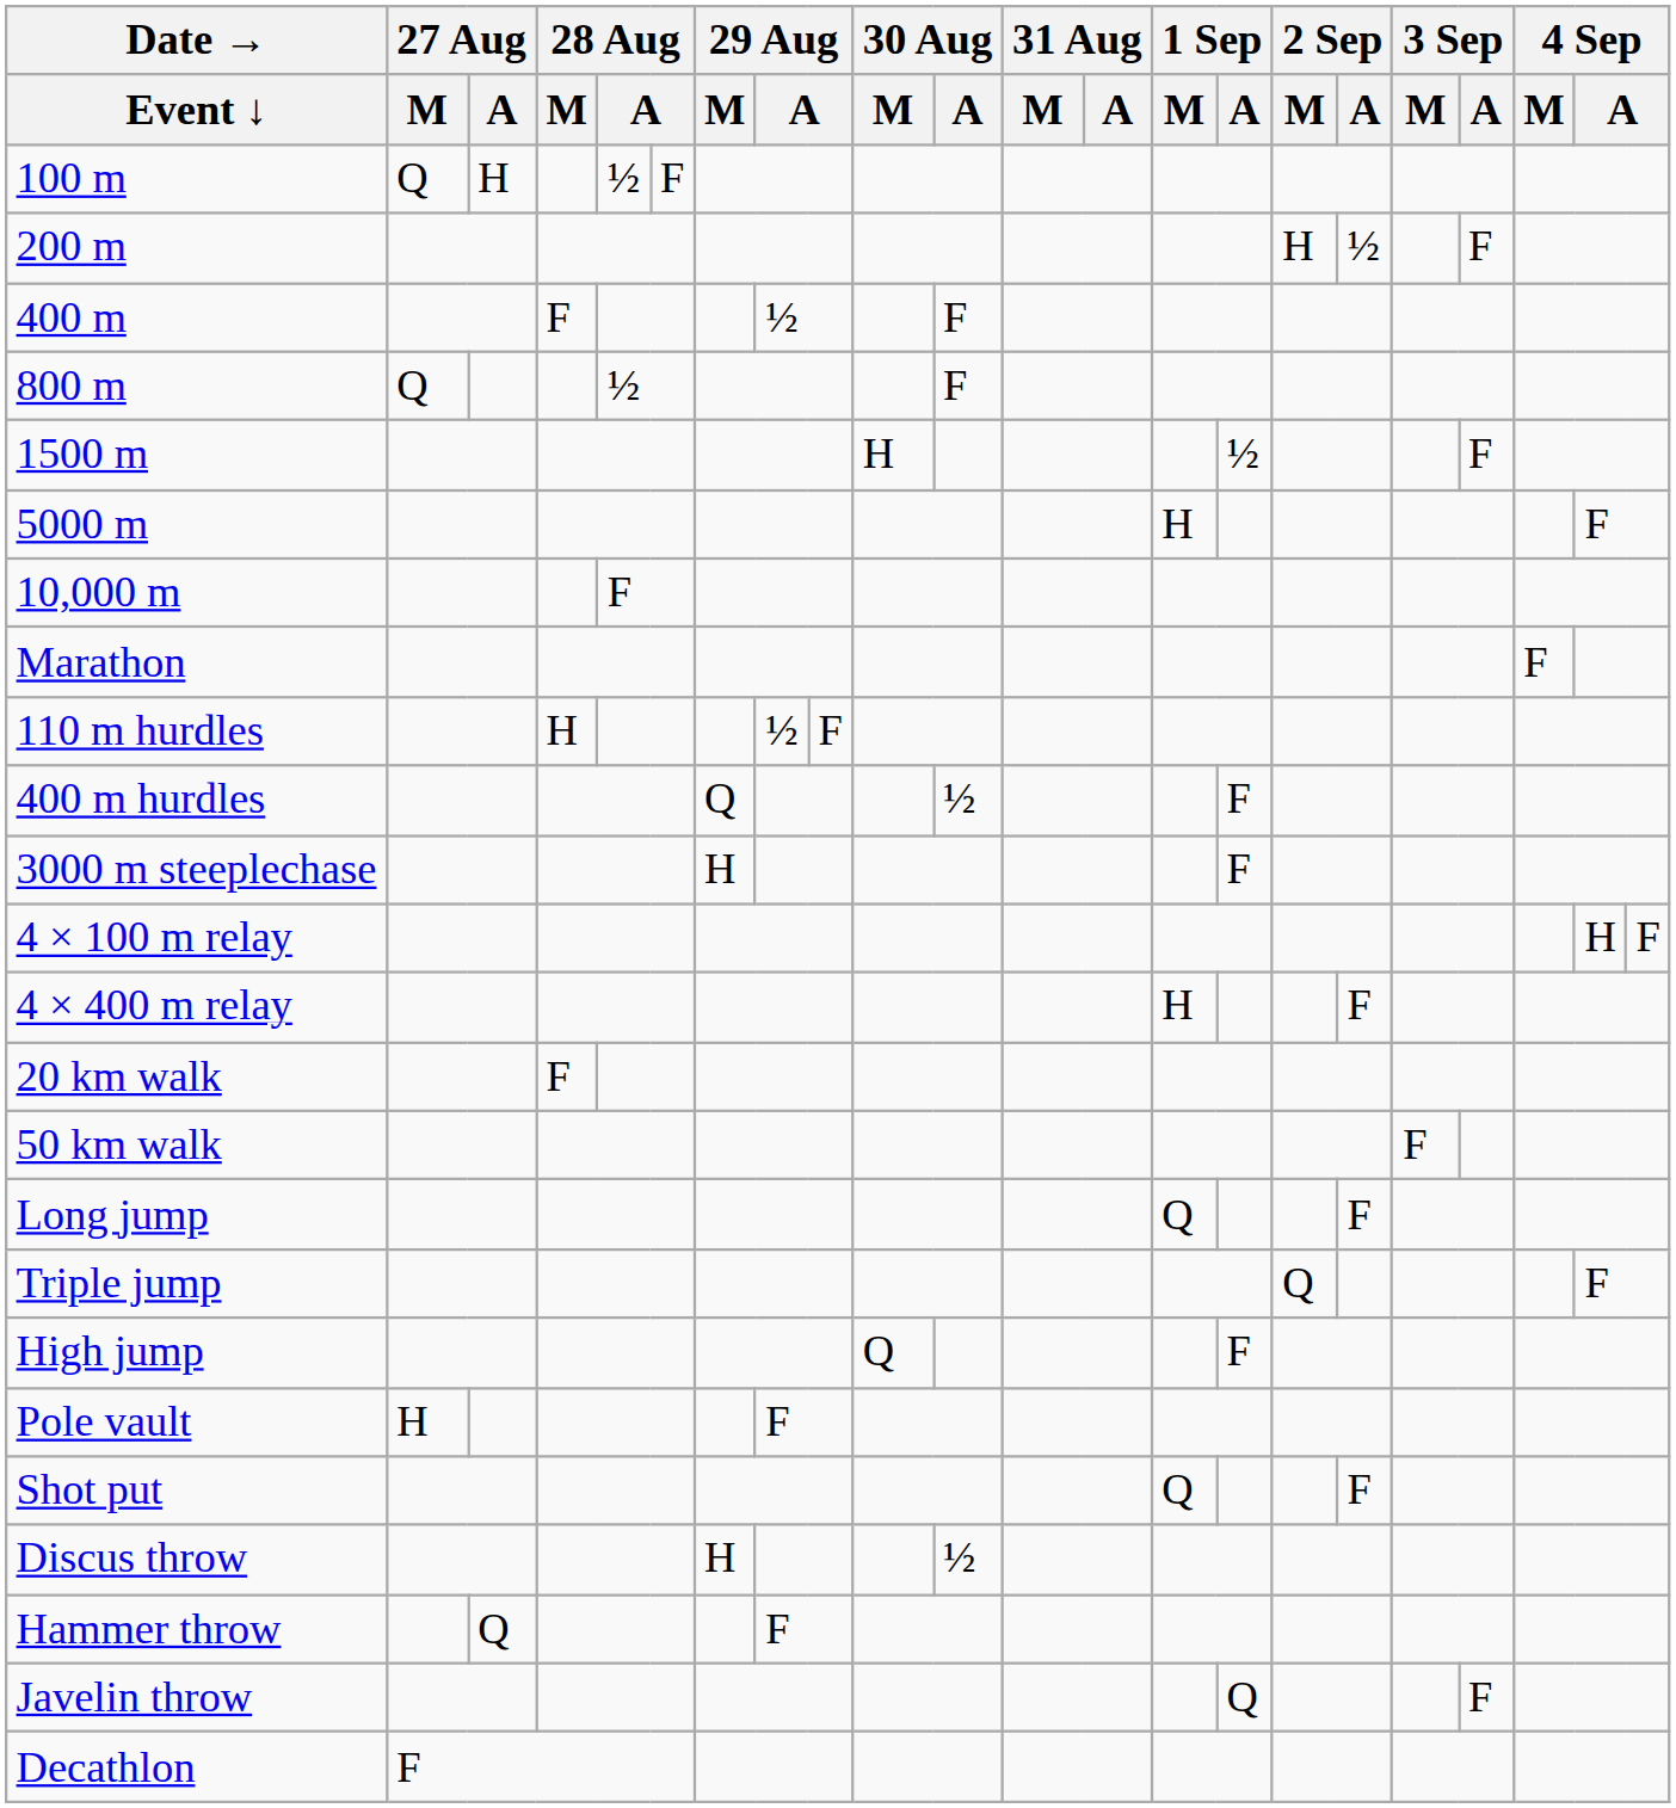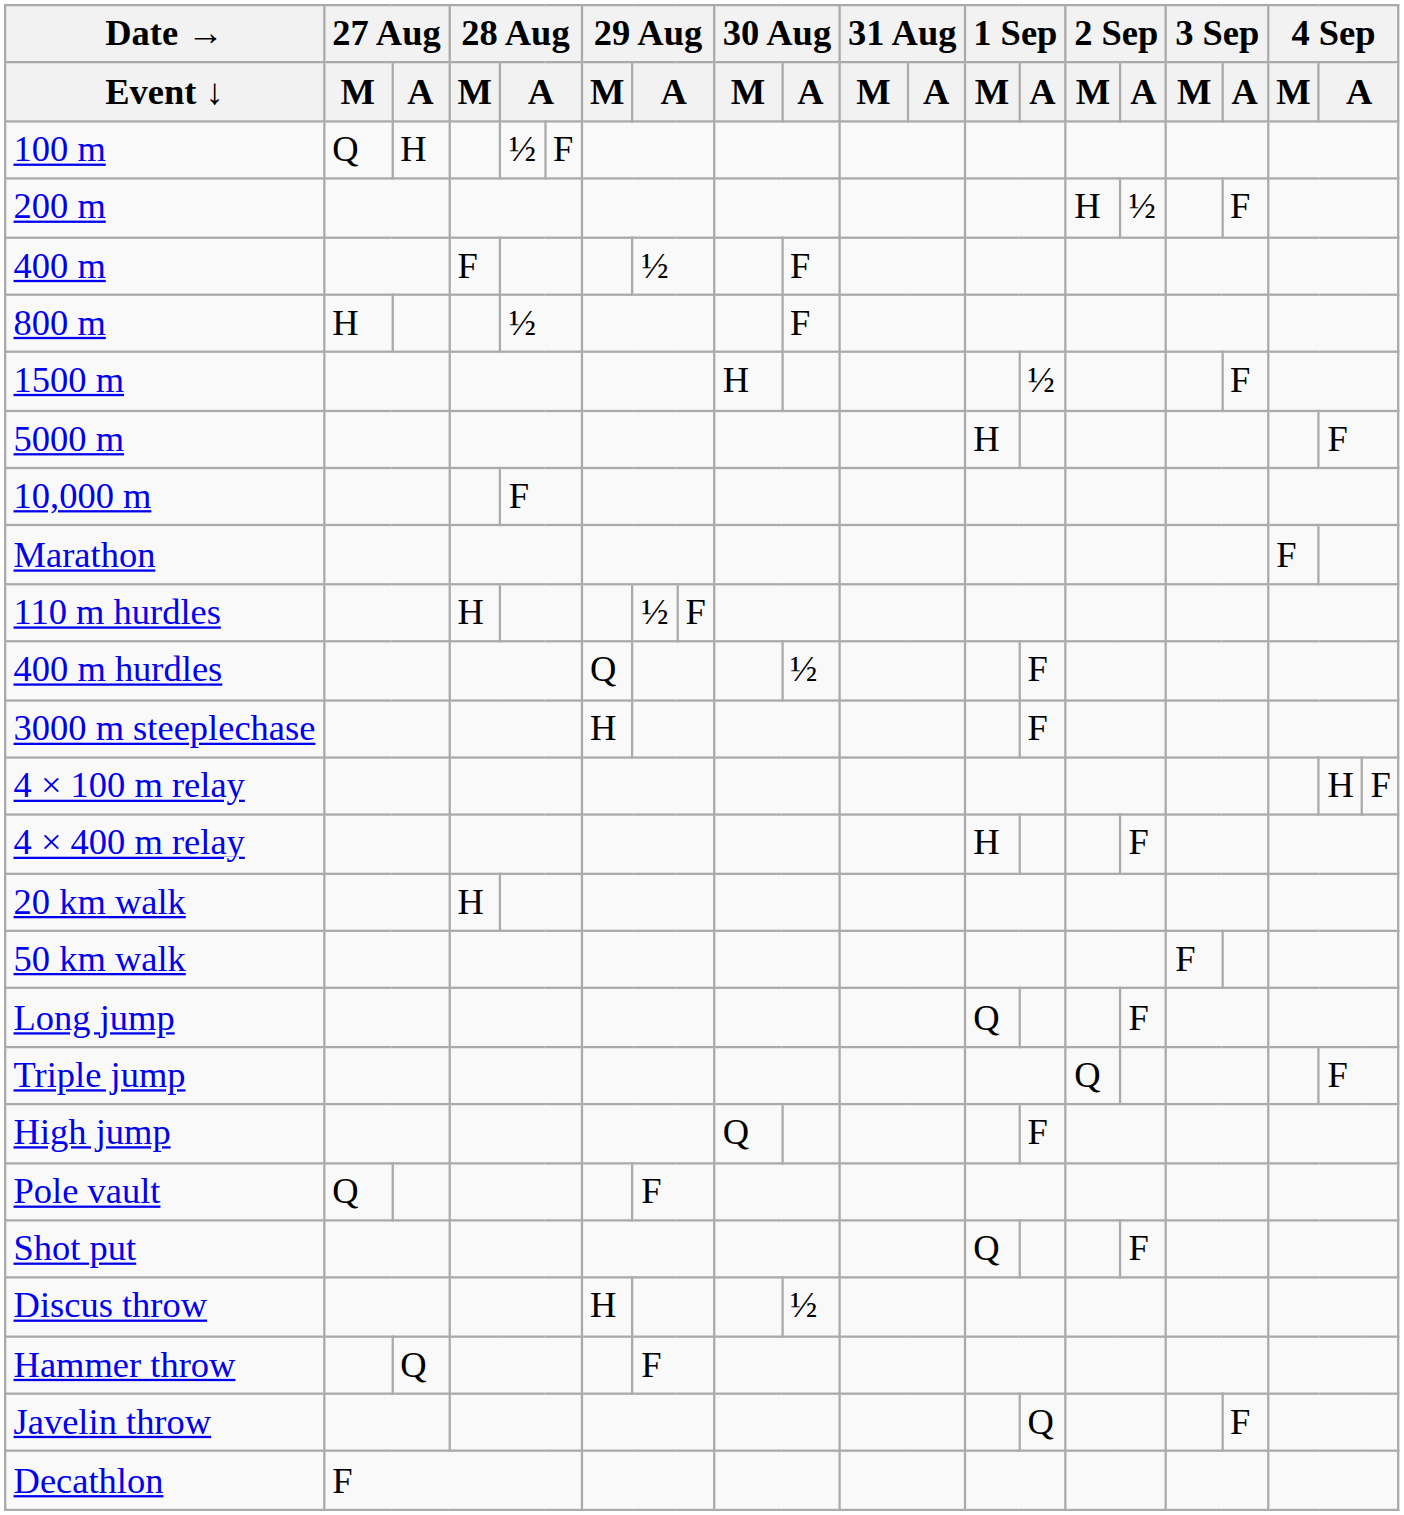 <table class="wikitable athletics-schedule">
 <tr>
 <th>Date →</th>
 <th colspan="2">27 Aug</th>
 <th colspan="3">28 Aug</th>
 <th colspan="3">29 Aug</th>
 <th colspan="2">30 Aug</th>
 <th colspan="2">31 Aug</th>
 <th colspan="2">1 Sep</th>
 <th colspan="2">2 Sep</th>
 <th colspan="2">3 Sep</th>
 <th colspan="3">4 Sep</th>
 </tr>
 <tr>
 <th>Event ↓</th>
 <th>M</th>
 <th>A</th>
 <th>M</th>
 <th colspan="2">A</th>
 <th>M</th>
 <th colspan="2">A</th>
 <th>M</th>
 <th>A</th>
 <th>M</th>
 <th>A</th>
 <th>M</th>
 <th>A</th>
 <th>M</th>
 <th>A</th>
 <th>M</th>
 <th>A</th>
 <th>M</th>
 <th colspan="2">A</th>
 </tr>
 <tr>
 <td class="event"><a href='#'>100 m</a></td>
 <td class="qualifiers">Q</td>
 <td class="heats">H</td>
 <td></td>
 <td class="semifinals">½</td>
 <td class="final">F</td>
 <td colspan="3"></td>
 <td colspan="2"></td>
 <td colspan="2"></td>
 <td colspan="2"></td>
 <td colspan="2"></td>
 <td colspan="2"></td>
 <td colspan="3"></td>
 </tr>
 <tr>
 <td class="event"><a href='#'>200 m</a></td>
 <td colspan="2"></td>
 <td colspan="3"></td>
 <td colspan="3"></td>
 <td colspan="2"></td>
 <td colspan="2"></td>
 <td colspan="2"></td>
 <td class="heats">H</td>
 <td class="semifinals">½</td>
 <td></td>
 <td class="final">F</td>
 <td colspan="3"></td>
 </tr>
 <tr>
 <td class="event"><a href='#'>400 m</a></td>
 <td colspan="2"></td>
 <td class="final">F</td>
 <td colspan="2"></td>
 <td></td>
 <td class="semifinals" colspan="2">½</td>
 <td></td>
 <td class="final">F</td>
 <td colspan="2"></td>
 <td colspan="2"></td>
 <td colspan="2"></td>
 <td colspan="2"></td>
 <td colspan="3"></td>
 </tr>
 <tr>
 <td class="event"><a href='#'>800 m</a></td>
-<td class="qualifiers">Q</td>
+<td class="heats">H</td>
 <td></td>
 <td></td>
 <td class="semifinals" colspan="2">½</td>
 <td colspan="3"></td>
 <td></td>
 <td class="final">F</td>
 <td colspan="2"></td>
 <td colspan="2"></td>
 <td colspan="2"></td>
 <td colspan="2"></td>
 <td colspan="3"></td>
 </tr>
 <tr>
 <td class="event"><a href='#'>1500 m</a></td>
 <td colspan="2"></td>
 <td colspan="3"></td>
 <td colspan="3"></td>
 <td class="heats">H</td>
 <td></td>
 <td colspan="2"></td>
 <td></td>
 <td class="semifinals">½</td>
 <td colspan="2"></td>
 <td></td>
 <td class="final">F</td>
 <td colspan="3"></td>
 </tr>
 <tr>
 <td class="event"><a href='#'>5000 m</a></td>
 <td colspan="2"></td>
 <td colspan="3"></td>
 <td colspan="3"></td>
 <td colspan="2"></td>
 <td colspan="2"></td>
 <td class="heats">H</td>
 <td></td>
 <td colspan="2"></td>
 <td colspan="2"></td>
 <td></td>
 <td class="final" colspan="2">F</td>
 </tr>
 <tr>
 <td class="event"><a href='#'>10,000 m</a></td>
 <td colspan="2"></td>
 <td></td>
 <td class="final" colspan="2">F</td>
 <td colspan="3"></td>
 <td colspan="2"></td>
 <td colspan="2"></td>
 <td colspan="2"></td>
 <td colspan="2"></td>
 <td colspan="2"></td>
 <td colspan="3"></td>
 </tr>
 <tr>
 <td class="event"><a href='#'>Marathon</a></td>
 <td colspan="2"></td>
 <td colspan="3"></td>
 <td colspan="3"></td>
 <td colspan="2"></td>
 <td colspan="2"></td>
 <td colspan="2"></td>
 <td colspan="2"></td>
 <td colspan="2"></td>
 <td class="final">F</td>
 <td colspan="2"></td>
 </tr>
 <tr>
 <td class="event"><a href='#'>110 m hurdles</a></td>
 <td colspan="2"></td>
 <td class="heats">H</td>
 <td colspan="2"></td>
 <td></td>
 <td class="semifinals">½</td>
 <td class="final">F</td>
 <td colspan="2"></td>
 <td colspan="2"></td>
 <td colspan="2"></td>
 <td colspan="2"></td>
 <td colspan="2"></td>
 <td colspan="3"></td>
 </tr>
 <tr>
 <td class="event"><a href='#'>400 m hurdles</a></td>
 <td colspan="2"></td>
 <td colspan="3"></td>
 <td class="qualifiers">Q</td>
 <td colspan="2"></td>
 <td></td>
 <td class="semifinals">½</td>
 <td colspan="2"></td>
 <td></td>
 <td class="final">F</td>
 <td colspan="2"></td>
 <td colspan="2"></td>
 <td colspan="3"></td>
 </tr>
 <tr>
 <td class="event"><a href='#'>3000 m steeplechase</a></td>
 <td colspan="2"></td>
 <td colspan="3"></td>
 <td class="heats">H</td>
 <td colspan="2"></td>
 <td colspan="2"></td>
 <td colspan="2"></td>
 <td></td>
 <td class="final">F</td>
 <td colspan="2"></td>
 <td colspan="2"></td>
 <td colspan="3"></td>
 </tr>
 <tr>
 <td class="event"><a href='#'>4 × 100 m relay</a></td>
 <td colspan="2"></td>
 <td colspan="3"></td>
 <td colspan="3"></td>
 <td colspan="2"></td>
 <td colspan="2"></td>
 <td colspan="2"></td>
 <td colspan="2"></td>
 <td colspan="2"></td>
 <td></td>
 <td class="heats">H</td>
 <td class="final">F</td>
 </tr>
 <tr>
 <td class="event"><a href='#'>4 × 400 m relay</a></td>
 <td colspan="2"></td>
 <td colspan="3"></td>
 <td colspan="3"></td>
 <td colspan="2"></td>
 <td colspan="2"></td>
 <td class="heats">H</td>
 <td></td>
 <td></td>
 <td class="final">F</td>
 <td colspan="2"></td>
 <td colspan="3"></td>
 </tr>
 <tr>
 <td class="event"><a href='#'>20 km walk</a></td>
 <td colspan="2"></td>
-<td class="final">F</td>
+<td class="heats">H</td>
 <td colspan="2"></td>
 <td colspan="3"></td>
 <td colspan="2"></td>
 <td colspan="2"></td>
 <td colspan="2"></td>
 <td colspan="2"></td>
 <td colspan="2"></td>
 <td colspan="3"></td>
 </tr>
 <tr>
 <td class="event"><a href='#'>50 km walk</a></td>
 <td colspan="2"></td>
 <td colspan="3"></td>
 <td colspan="3"></td>
 <td colspan="2"></td>
 <td colspan="2"></td>
 <td colspan="2"></td>
 <td colspan="2"></td>
 <td class="final">F</td>
 <td></td>
 <td colspan="3"></td>
 </tr>
 <tr>
 <td class="event"><a href='#'>Long jump</a></td>
 <td colspan="2"></td>
 <td colspan="3"></td>
 <td colspan="3"></td>
 <td colspan="2"></td>
 <td colspan="2"></td>
 <td class="qualifiers">Q</td>
 <td></td>
 <td></td>
 <td class="final">F</td>
 <td colspan="2"></td>
 <td colspan="3"></td>
 </tr>
 <tr>
 <td class="event"><a href='#'>Triple jump</a></td>
 <td colspan="2"></td>
 <td colspan="3"></td>
 <td colspan="3"></td>
 <td colspan="2"></td>
 <td colspan="2"></td>
 <td colspan="2"></td>
 <td class="qualifiers">Q</td>
 <td></td>
 <td colspan="2"></td>
 <td></td>
 <td class="final" colspan="2">F</td>
 </tr>
 <tr>
 <td class="event"><a href='#'>High jump</a></td>
 <td colspan="2"></td>
 <td colspan="3"></td>
 <td colspan="3"></td>
 <td class="qualifiers">Q</td>
 <td></td>
 <td colspan="2"></td>
 <td></td>
 <td class="final">F</td>
 <td colspan="2"></td>
 <td colspan="2"></td>
 <td colspan="3"></td>
 </tr>
 <tr>
 <td class="event"><a href='#'>Pole vault</a></td>
-<td class="heats">H</td>
+<td class="qualifiers">Q</td>
 <td></td>
 <td colspan="3"></td>
 <td></td>
 <td class="final" colspan="2">F</td>
 <td colspan="2"></td>
 <td colspan="2"></td>
 <td colspan="2"></td>
 <td colspan="2"></td>
 <td colspan="2"></td>
 <td colspan="3"></td>
 </tr>
 <tr>
 <td class="event"><a href='#'>Shot put</a></td>
 <td colspan="2"></td>
 <td colspan="3"></td>
 <td colspan="3"></td>
 <td colspan="2"></td>
 <td colspan="2"></td>
 <td class="qualifiers">Q</td>
 <td></td>
 <td></td>
 <td class="final">F</td>
 <td colspan="2"></td>
 <td colspan="3"></td>
 </tr>
 <tr>
 <td class="event"><a href='#'>Discus throw</a></td>
 <td colspan="2"></td>
 <td colspan="3"></td>
 <td class="heats">H</td>
 <td colspan="2"></td>
 <td></td>
 <td class="semifinals">½</td>
 <td colspan="2"></td>
 <td colspan="2"></td>
 <td colspan="2"></td>
 <td colspan="2"></td>
 <td colspan="3"></td>
 </tr>
 <tr>
 <td class="event"><a href='#'>Hammer throw</a></td>
 <td></td>
 <td class="qualifiers">Q</td>
 <td colspan="3"></td>
 <td></td>
 <td class="final" colspan="2">F</td>
 <td colspan="2"></td>
 <td colspan="2"></td>
 <td colspan="2"></td>
 <td colspan="2"></td>
 <td colspan="2"></td>
 <td colspan="3"></td>
 </tr>
 <tr>
 <td class="event"><a href='#'>Javelin throw</a></td>
 <td colspan="2"></td>
 <td colspan="3"></td>
 <td colspan="3"></td>
 <td colspan="2"></td>
 <td colspan="2"></td>
 <td></td>
 <td class="qualifiers">Q</td>
 <td colspan="2"></td>
 <td></td>
 <td class="final">F</td>
 <td colspan="3"></td>
 </tr>
 <tr>
 <td class="event"><a href='#'>Decathlon</a></td>
 <td class="final" colspan="5">F</td>
 <td colspan="3"></td>
 <td colspan="2"></td>
 <td colspan="2"></td>
 <td colspan="2"></td>
 <td colspan="2"></td>
 <td colspan="2"></td>
 <td colspan="3"></td>
 </tr>
 </table>
